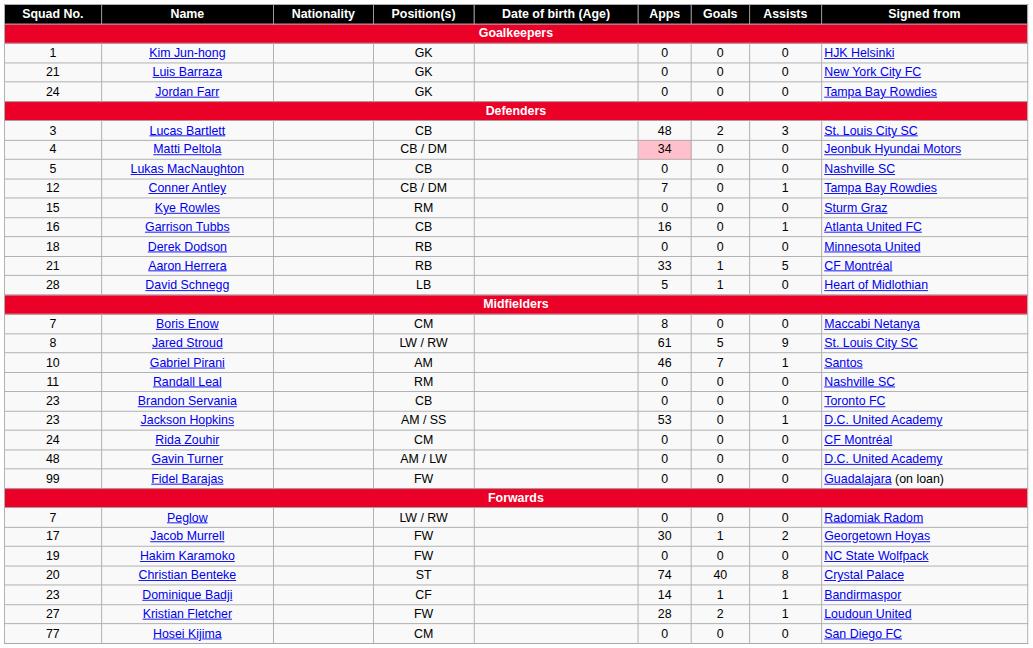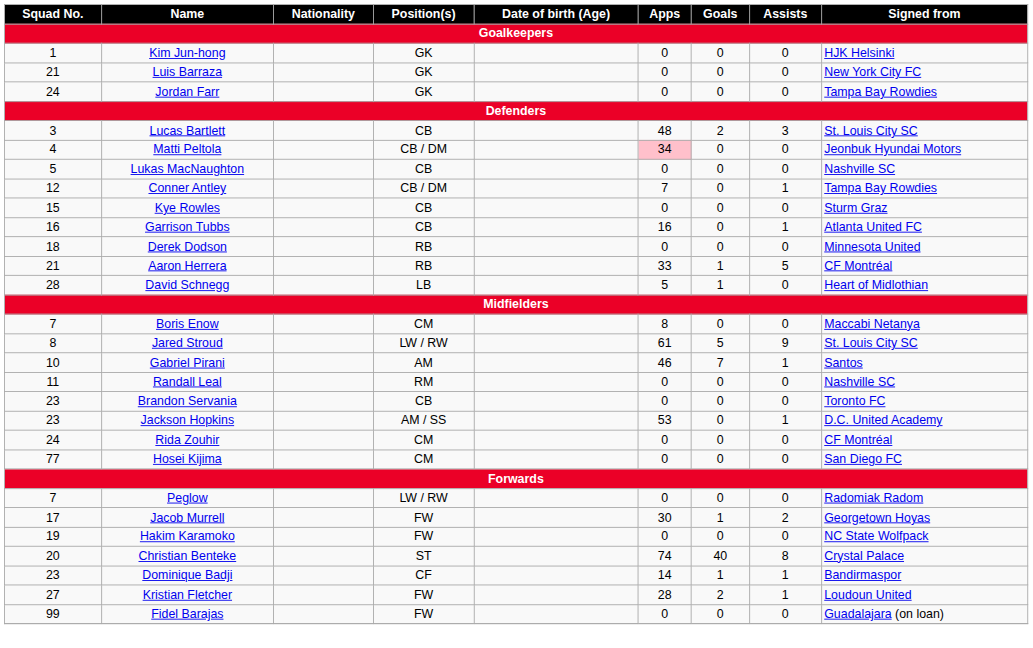 <table class="wikitable" style="text-align:center; font-size:86%; width:90%;">
 <tr>
 <th style="background:#000000; color:white; text-align:center;">Squad No.</th>
 <th style="background:#000000; color:white; text-align:center;">Name</th>
 <th style="background:#000000; color:white; text-align:center;">Nationality</th>
 <th style="background:#000000; color:white; text-align:center;">Position(s)</th>
 <th style="background:#000000; color:white; text-align:center;">Date of birth (Age)</th>
 <th style="background:#000000; color:white; text-align:center;">Apps</th>
 <th style="background:#000000; color:white; text-align:center;">Goals</th>
 <th style="background:#000000; color:white; text-align:center;">Assists</th>
 <th style="background:#000000; color:white; text-align:center;">Signed from</th>
 </tr>
 <tr>
 <th colspan="9" style="background:#EB0027; color:white; text-align:center"><strong>Goalkeepers</strong></th>
 </tr>
 <tr>
 <td>1</td>
 <td><a href='#'>Kim Jun-hong</a></td>
 <td></td>
 <td>GK</td>
 <td></td>
 <td>0</td>
 <td>0</td>
 <td>0</td>
 <td align="left"> <a href='#'>HJK Helsinki</a></td>
 </tr>
 <tr>
 <td>21</td>
 <td><a href='#'>Luis Barraza</a></td>
 <td></td>
 <td>GK</td>
 <td></td>
 <td>0</td>
 <td>0</td>
 <td>0</td>
 <td align="left"> <a href='#'>New York City FC</a></td>
 </tr>
 <tr>
 <td>24</td>
 <td><a href='#'>Jordan Farr</a></td>
 <td></td>
 <td>GK</td>
 <td></td>
 <td>0</td>
 <td>0</td>
 <td>0</td>
 <td align="left"> <a href='#'>Tampa Bay Rowdies</a></td>
 </tr>
 <tr>
 <th colspan="9" style="background:#EB0027; color:white; text-align:center"><strong>Defenders</strong></th>
 </tr>
 <tr>
 <td>3</td>
 <td><a href='#'>Lucas Bartlett</a></td>
 <td></td>
 <td>CB</td>
 <td></td>
 <td>48</td>
 <td>2</td>
 <td>3</td>
 <td align="left"> <a href='#'>St. Louis City SC</a></td>
 </tr>
 <tr>
 <td>4</td>
 <td><a href='#'>Matti Peltola</a></td>
 <td></td>
 <td>CB / DM</td>
 <td></td>
 <td style="background: pink;">34</td>
 <td>0</td>
 <td>0</td>
 <td align="left"> <a href='#'>Jeonbuk Hyundai Motors</a></td>
 </tr>
 <tr>
 <td>5</td>
 <td><a href='#'>Lukas MacNaughton</a></td>
 <td></td>
 <td>CB</td>
 <td></td>
 <td>0</td>
 <td>0</td>
 <td>0</td>
 <td align="left"> <a href='#'>Nashville SC</a></td>
 </tr>
 <tr>
 <td>12</td>
 <td><a href='#'>Conner Antley</a></td>
 <td></td>
 <td>CB / DM</td>
 <td></td>
 <td>7</td>
 <td>0</td>
 <td>1</td>
 <td align="left"> <a href='#'>Tampa Bay Rowdies</a></td>
 </tr>
 <tr>
 <td>15</td>
 <td><a href='#'>Kye Rowles</a></td>
 <td></td>
-<td>RM</td>
+<td>CB</td>
 <td></td>
 <td>0</td>
 <td>0</td>
 <td>0</td>
 <td align="left"> <a href='#'>Sturm Graz</a></td>
 </tr>
 <tr>
 <td>16</td>
 <td><a href='#'>Garrison Tubbs</a></td>
 <td></td>
 <td>CB</td>
 <td></td>
 <td>16</td>
 <td>0</td>
 <td>1</td>
 <td align="left"> <a href='#'>Atlanta United FC</a></td>
 </tr>
 <tr>
 <td>18</td>
 <td><a href='#'>Derek Dodson</a></td>
 <td></td>
 <td>RB</td>
 <td></td>
 <td>0</td>
 <td>0</td>
 <td>0</td>
 <td align="left"> <a href='#'>Minnesota United</a></td>
 </tr>
 <tr>
 <td>21</td>
 <td><a href='#'>Aaron Herrera</a></td>
 <td></td>
 <td>RB</td>
 <td></td>
 <td>33</td>
 <td>1</td>
 <td>5</td>
 <td align="left"> <a href='#'>CF Montréal</a></td>
 </tr>
 <tr>
 <td>28</td>
 <td><a href='#'>David Schnegg</a></td>
 <td></td>
 <td>LB</td>
 <td></td>
 <td>5</td>
 <td>1</td>
 <td>0</td>
 <td align="left"> <a href='#'>Heart of Midlothian</a></td>
 </tr>
 <tr>
 <th colspan="9" style="background:#EB0027; color:white; text-align:center"><strong>Midfielders</strong></th>
 </tr>
 <tr>
 <td>7</td>
 <td><a href='#'>Boris Enow</a></td>
 <td></td>
 <td>CM</td>
 <td></td>
 <td>8</td>
 <td>0</td>
 <td>0</td>
 <td align="left"> <a href='#'>Maccabi Netanya</a></td>
 </tr>
 <tr>
 <td>8</td>
 <td><a href='#'>Jared Stroud</a></td>
 <td></td>
 <td>LW / RW</td>
 <td></td>
 <td>61</td>
 <td>5</td>
 <td>9</td>
 <td align="left"> <a href='#'>St. Louis City SC</a></td>
 </tr>
 <tr>
 <td>10</td>
 <td><a href='#'>Gabriel Pirani</a></td>
 <td></td>
 <td>AM</td>
 <td></td>
 <td>46</td>
 <td>7</td>
 <td>1</td>
 <td align="left"> <a href='#'>Santos</a></td>
 </tr>
 <tr>
 <td>11</td>
 <td><a href='#'>Randall Leal</a></td>
 <td></td>
 <td>RM</td>
 <td></td>
 <td>0</td>
 <td>0</td>
 <td>0</td>
 <td align="left"> <a href='#'>Nashville SC</a></td>
 </tr>
 <tr>
 <td>23</td>
 <td><a href='#'>Brandon Servania</a></td>
 <td></td>
 <td>CB</td>
 <td></td>
 <td>0</td>
 <td>0</td>
 <td>0</td>
 <td align="left"> <a href='#'>Toronto FC</a></td>
 </tr>
 <tr>
 <td>23</td>
 <td><a href='#'>Jackson Hopkins</a></td>
 <td></td>
 <td>AM / SS</td>
 <td></td>
 <td>53</td>
 <td>0</td>
 <td>1</td>
 <td align="left"> <a href='#'>D.C. United Academy</a></td>
 </tr>
 <tr>
 <td>24</td>
 <td><a href='#'>Rida Zouhir</a></td>
 <td></td>
 <td>CM</td>
 <td></td>
 <td>0</td>
 <td>0</td>
 <td>0</td>
 <td align="left"> <a href='#'>CF Montréal</a></td>
 </tr>
 <tr>
-<td>48</td>
-<td><a href='#'>Gavin Turner</a></td>
+<td>77</td>
+<td><a href='#'>Hosei Kijima</a></td>
 <td></td>
-<td>AM / LW</td>
+<td>CM</td>
 <td></td>
 <td>0</td>
 <td>0</td>
 <td>0</td>
-<td align="left"> <a href='#'>D.C. United Academy</a></td>
-</tr>
-<tr>
-<td>99</td>
-<td><a href='#'>Fidel Barajas</a></td>
-<td></td>
-<td>FW</td>
-<td></td>
-<td>0</td>
-<td>0</td>
-<td>0</td>
-<td align="left"> <a href='#'>Guadalajara</a> (on loan)</td>
+<td align="left"> <a href='#'>San Diego FC</a></td>
 </tr>
 <tr>
 <th colspan="9" style="background:#EB0027; color:white; text-align:center"><strong>Forwards</strong></th>
 </tr>
 <tr>
 <td>7</td>
 <td><a href='#'>Peglow</a></td>
 <td></td>
 <td>LW / RW</td>
 <td></td>
 <td>0</td>
 <td>0</td>
 <td>0</td>
 <td align="left"> <a href='#'>Radomiak Radom</a></td>
 </tr>
 <tr>
 <td>17</td>
 <td><a href='#'>Jacob Murrell</a></td>
 <td></td>
 <td>FW</td>
 <td></td>
 <td>30</td>
 <td>1</td>
 <td>2</td>
 <td align="left"> <a href='#'>Georgetown Hoyas</a></td>
 </tr>
 <tr>
 <td>19</td>
 <td><a href='#'>Hakim Karamoko</a></td>
 <td></td>
 <td>FW</td>
 <td></td>
 <td>0</td>
 <td>0</td>
 <td>0</td>
 <td align="left"> <a href='#'>NC State Wolfpack</a></td>
 </tr>
 <tr>
 <td>20</td>
 <td><a href='#'>Christian Benteke</a></td>
 <td></td>
 <td>ST</td>
 <td></td>
 <td>74</td>
 <td>40</td>
 <td>8</td>
 <td align="left"> <a href='#'>Crystal Palace</a></td>
 </tr>
 <tr>
 <td>23</td>
 <td><a href='#'>Dominique Badji</a></td>
 <td></td>
 <td>CF</td>
 <td></td>
 <td>14</td>
 <td>1</td>
 <td>1</td>
 <td align="left"> <a href='#'>Bandirmaspor</a></td>
 </tr>
 <tr>
 <td>27</td>
 <td><a href='#'>Kristian Fletcher</a></td>
 <td></td>
 <td>FW</td>
 <td></td>
 <td>28</td>
 <td>2</td>
 <td>1</td>
 <td align="left"> <a href='#'>Loudoun United</a></td>
 </tr>
 <tr>
-<td>77</td>
-<td><a href='#'>Hosei Kijima</a></td>
+<td>99</td>
+<td><a href='#'>Fidel Barajas</a></td>
 <td></td>
-<td>CM</td>
+<td>FW</td>
 <td></td>
 <td>0</td>
 <td>0</td>
 <td>0</td>
-<td align="left"> <a href='#'>San Diego FC</a></td>
+<td align="left"> <a href='#'>Guadalajara</a> (on loan)</td>
 </tr>
 <tr>
 </tr>
 </table>
